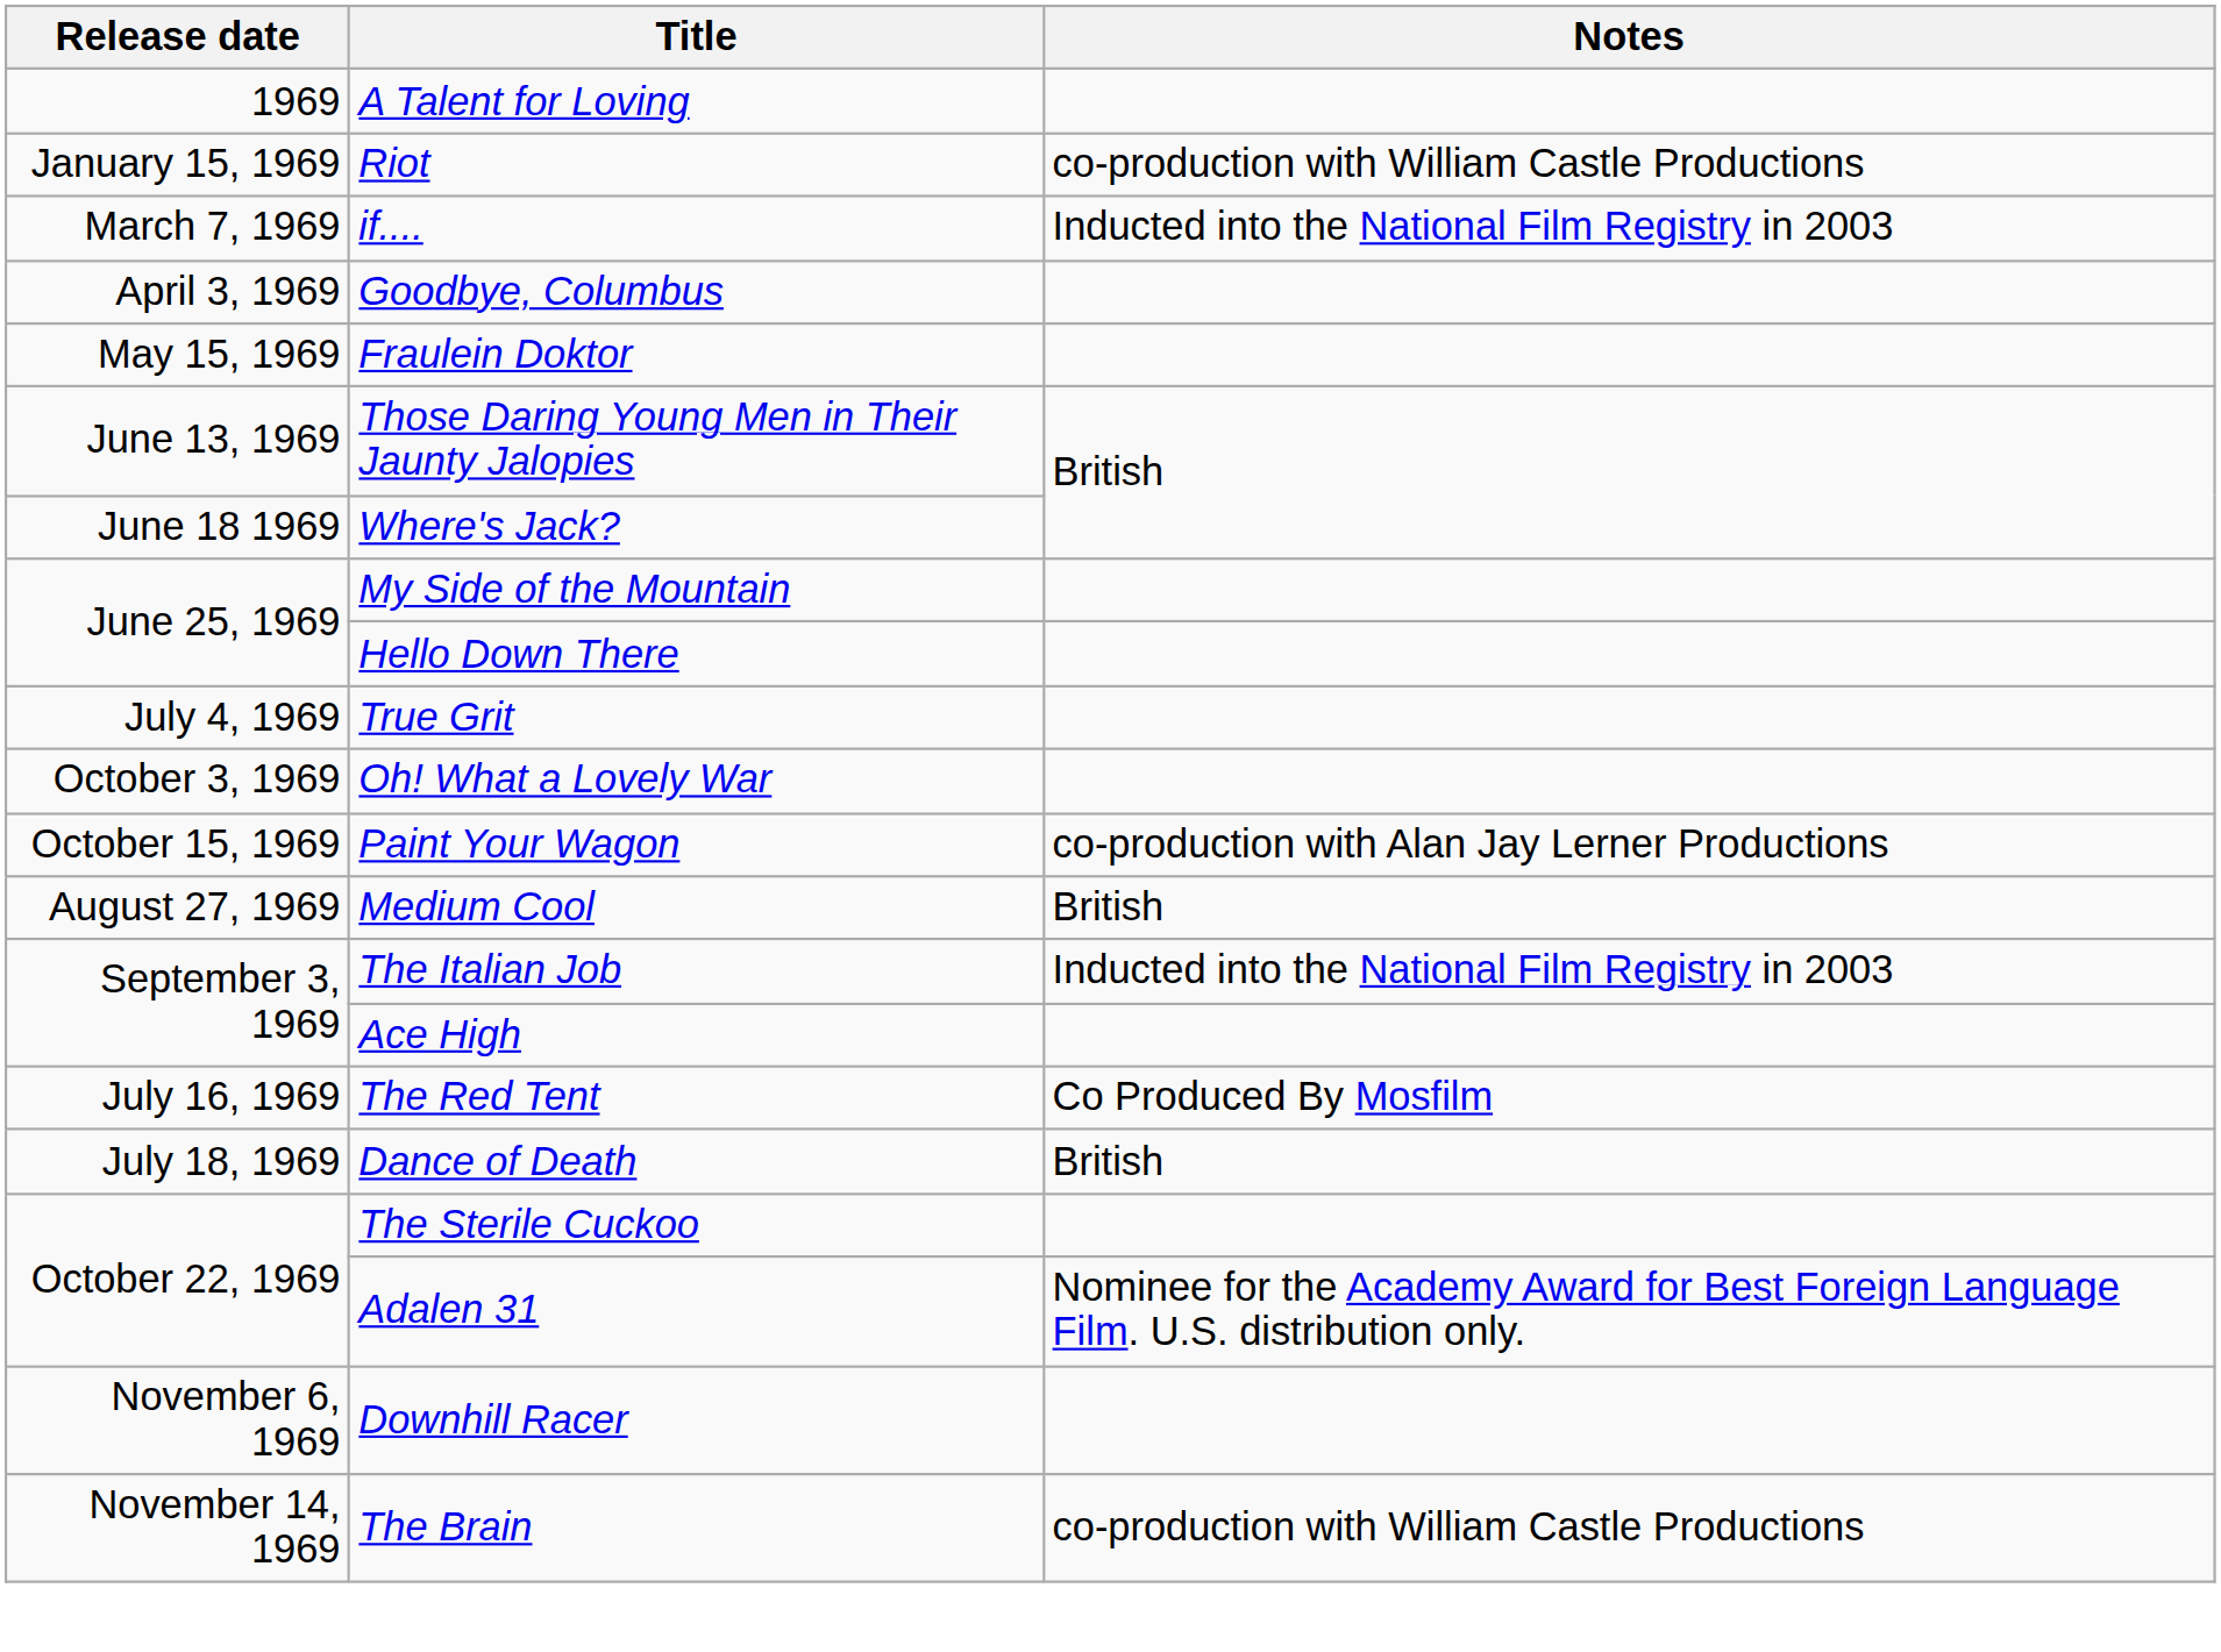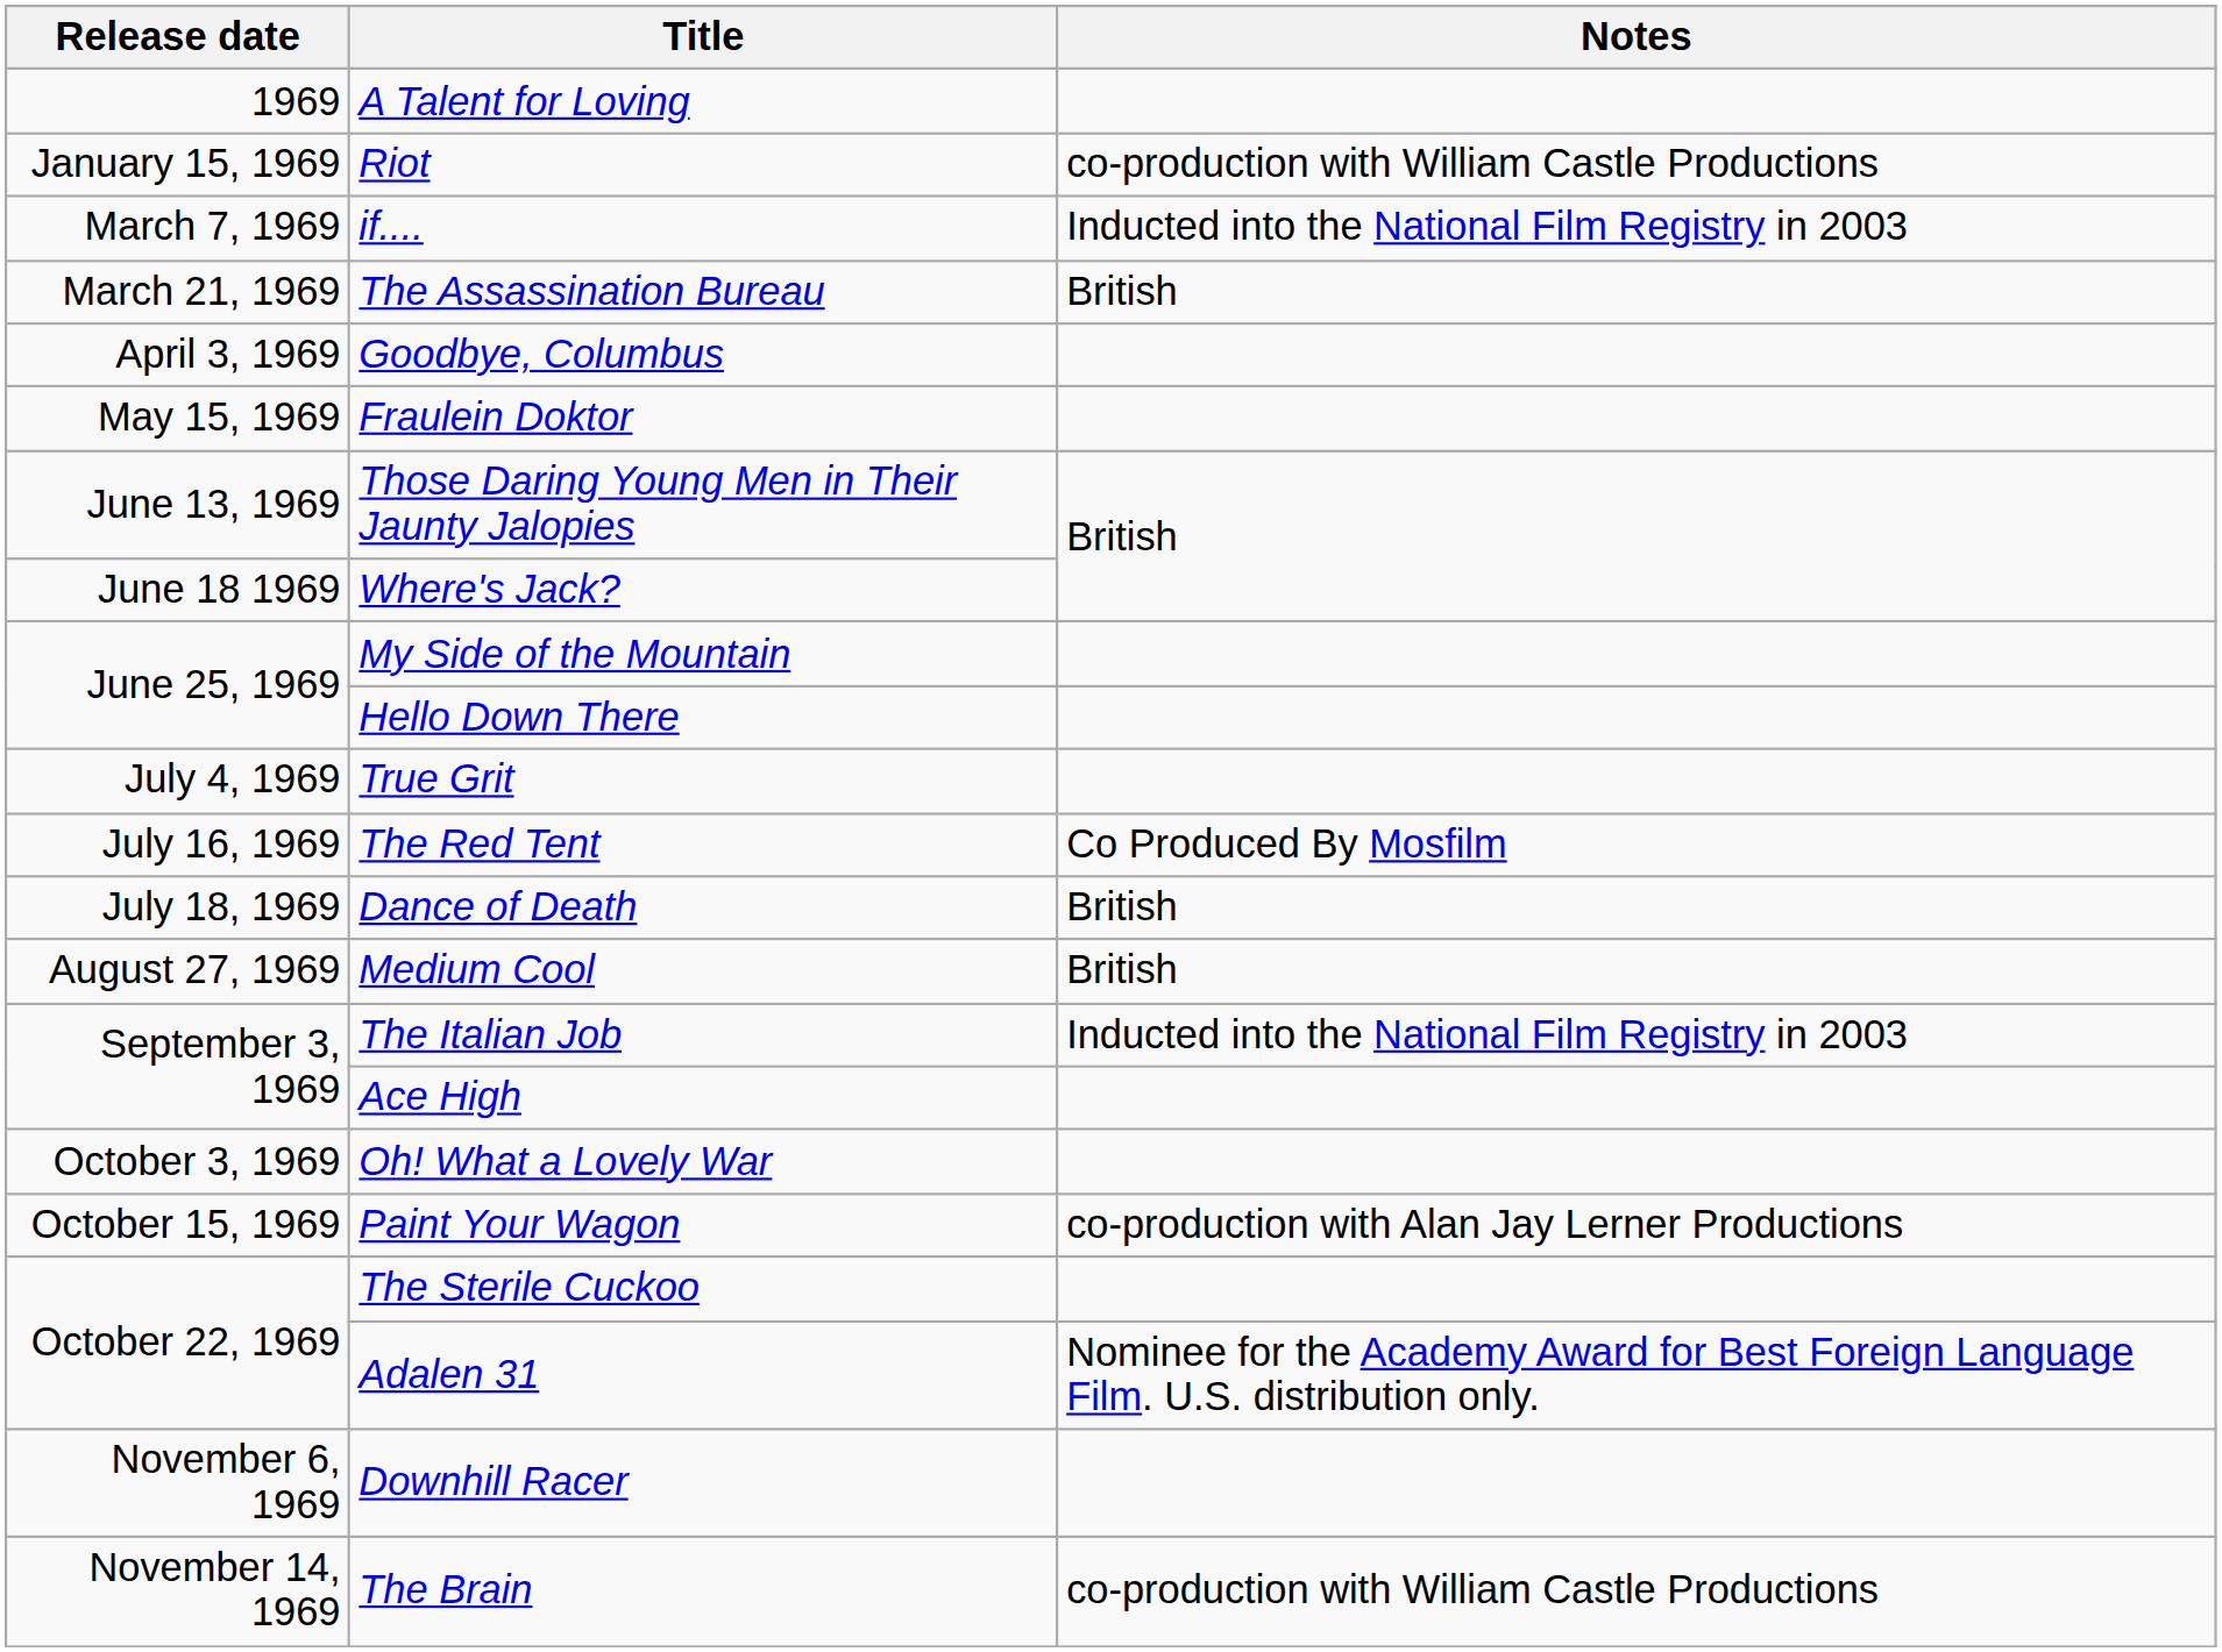 <table class="wikitable sortable" style="width:100%;">
 <tr>
 <th scope="col" style="width:130px;">Release date</th>
 <th>Title</th>
 <th>Notes</th>
 </tr>
 <tr>
 <td style="text-align:right;">1969</td>
 <td><em><a href='#'>A Talent for Loving</a></em></td>
 <td></td>
 </tr>
 <tr>
 <td style="text-align:right;">January 15, 1969</td>
 <td><em><a href='#'>Riot</a></em></td>
 <td>co-production with William Castle Productions</td>
 </tr>
 <tr>
 <td style="text-align:right;">March 7, 1969</td>
 <td><em><a href='#'>if....</a></em></td>
 <td>Inducted into the <a href='#'>National Film Registry</a> in 2003</td>
+</tr>
+<tr>
+<td style="text-align:right;">March 21, 1969</td>
+<td><em><a href='#'>The Assassination Bureau</a></em></td>
+<td>British</td>
 </tr>
 <tr>
 <td style="text-align:right;">April 3, 1969</td>
 <td><em><a href='#'>Goodbye, Columbus</a></em></td>
 <td></td>
 </tr>
 <tr>
 <td style="text-align:right;">May 15, 1969</td>
 <td><em><a href='#'>Fraulein Doktor</a></em></td>
 <td></td>
 </tr>
 <tr>
 <td style="text-align:right;">June 13, 1969</td>
 <td><em><a href='#'>Those Daring Young Men in Their Jaunty Jalopies</a></em></td>
 <td rowspan="2">British</td>
 </tr>
 <tr>
 <td style="text-align:right;">June 18 1969</td>
 <td><em><a href='#'>Where's Jack?</a></em></td>
 </tr>
 <tr>
 <td style="text-align:right;" rowspan="2">June 25, 1969</td>
 <td><em><a href='#'>My Side of the Mountain</a></em></td>
 <td></td>
 </tr>
 <tr>
 <td><em><a href='#'>Hello Down There</a></em></td>
 <td></td>
 </tr>
 <tr>
 <td style="text-align:right;">July 4, 1969</td>
 <td><em><a href='#'>True Grit</a></em></td>
 <td></td>
 </tr>
 <tr>
-<td style="text-align:right;">October 3, 1969</td>
-<td><em><a href='#'>Oh! What a Lovely War</a></em></td>
-<td></td>
+<td style="text-align:right;">July 16, 1969</td>
+<td><em><a href='#'>The Red Tent</a></em></td>
+<td>Co Produced By <a href='#'>Mosfilm</a></td>
 </tr>
 <tr>
-<td style="text-align:right;">October 15, 1969</td>
-<td><em><a href='#'>Paint Your Wagon</a></em></td>
-<td>co-production with Alan Jay Lerner Productions</td>
+<td style="text-align:right;">July 18, 1969</td>
+<td><em><a href='#'>Dance of Death</a></em></td>
+<td>British</td>
 </tr>
 <tr>
 <td style="text-align:right;">August 27, 1969</td>
 <td><em><a href='#'>Medium Cool</a></em></td>
 <td>British</td>
 </tr>
 <tr>
 <td style="text-align:right;" rowspan="2">September 3, 1969</td>
 <td><em><a href='#'>The Italian Job</a></em></td>
 <td>Inducted into the <a href='#'>National Film Registry</a> in 2003</td>
 </tr>
 <tr>
 <td><em><a href='#'>Ace High</a></em></td>
 <td></td>
 </tr>
 <tr>
-<td style="text-align:right;">July 16, 1969</td>
-<td><em><a href='#'>The Red Tent</a></em></td>
-<td>Co Produced By <a href='#'>Mosfilm</a></td>
+<td style="text-align:right;">October 3, 1969</td>
+<td><em><a href='#'>Oh! What a Lovely War</a></em></td>
+<td></td>
 </tr>
 <tr>
-<td style="text-align:right;">July 18, 1969</td>
-<td><em><a href='#'>Dance of Death</a></em></td>
-<td>British</td>
+<td style="text-align:right;">October 15, 1969</td>
+<td><em><a href='#'>Paint Your Wagon</a></em></td>
+<td>co-production with Alan Jay Lerner Productions</td>
 </tr>
 <tr>
 <td style="text-align:right;" rowspan="2">October 22, 1969</td>
 <td><em><a href='#'>The Sterile Cuckoo</a></em></td>
 <td></td>
 </tr>
 <tr>
 <td><em><a href='#'>Adalen 31</a></em></td>
 <td>Nominee for the <a href='#'>Academy Award for Best Foreign Language Film</a>. U.S. distribution only.</td>
 </tr>
 <tr>
 <td style="text-align:right;">November 6, 1969</td>
 <td><em><a href='#'>Downhill Racer</a></em></td>
 <td></td>
 </tr>
 <tr>
 <td style="text-align:right;">November 14, 1969</td>
 <td><em><a href='#'>The Brain</a></em></td>
 <td>co-production with William Castle Productions</td>
 </tr>
 </table>
